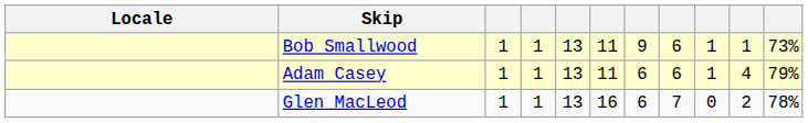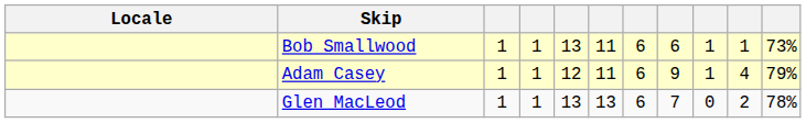 <table class="wikitable" style="text-align:center;">
 <tr>
 <th width=200>Locale</th>
 <th width=150>Skip</th>
 <th width=20></th>
 <th width=20></th>
 <th width=20></th>
 <th width=20></th>
 <th width=20></th>
 <th width=20></th>
 <th width=20></th>
 <th width=20></th>
 <th width=20></th>
 </tr>
 <tr style="background:#ffc;">
 <td style="text-align:left;"></td>
 <td style="text-align:left;"><a href='#'>Bob Smallwood</a></td>
 <td>1</td>
 <td>1</td>
 <td>13</td>
 <td>11</td>
-<td>9</td>
+<td>6</td>
 <td>6</td>
 <td>1</td>
 <td>1</td>
 <td>73%</td>
 </tr>
 <tr style="background:#ffc;">
 <td style="text-align:left;"></td>
 <td style="text-align:left;"><a href='#'>Adam Casey</a></td>
 <td>1</td>
 <td>1</td>
-<td>13</td>
+<td>12</td>
 <td>11</td>
 <td>6</td>
-<td>6</td>
+<td>9</td>
 <td>1</td>
 <td>4</td>
 <td>79%</td>
 </tr>
 <tr>
 <td style="text-align:left;"></td>
 <td style="text-align:left;"><a href='#'>Glen MacLeod</a></td>
 <td>1</td>
 <td>1</td>
 <td>13</td>
-<td>16</td>
+<td>13</td>
 <td>6</td>
 <td>7</td>
 <td>0</td>
 <td>2</td>
 <td>78%</td>
 </tr>
 </table>
